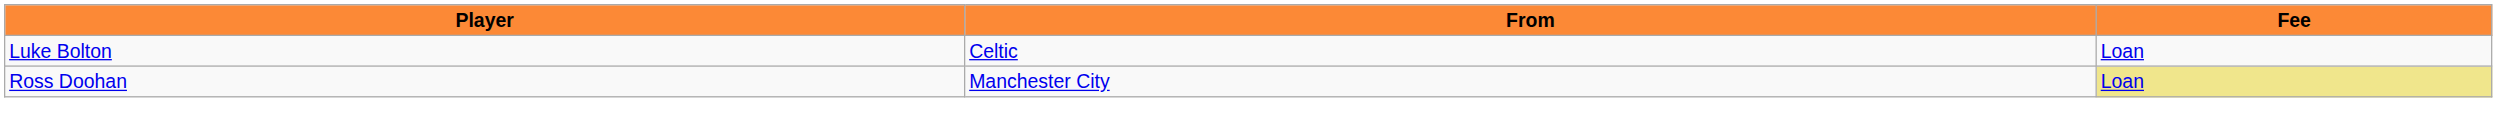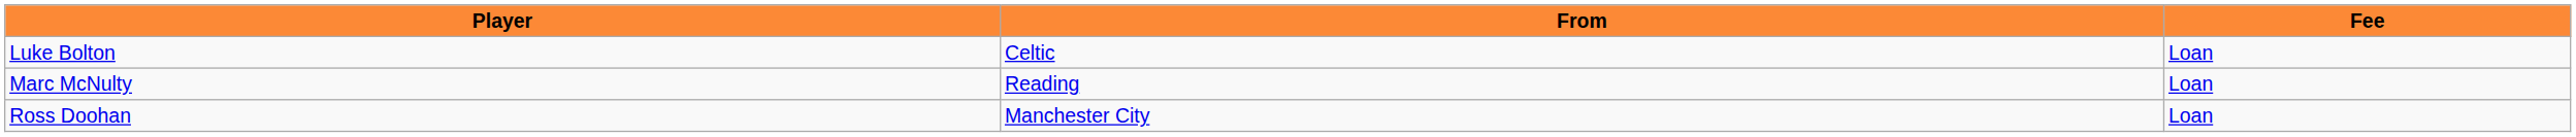 <table class="wikitable" style="text-align:left; font-size:95%;width:98%;">
 <tr>
 <th style="background:#FC8936; color:black;">Player</th>
 <th style="background:#FC8936; color:black;">From</th>
 <th style="background:#FC8936; color:black;">Fee</th>
 </tr>
 <tr>
 <td> <a href='#'>Luke Bolton</a></td>
 <td> <a href='#'> Celtic</a></td>
 <td><a href='#'> Loan</a></td>
 </tr>
 <tr>
+<td> <a href='#'>Marc McNulty</a></td>
+<td> <a href='#'> Reading</a></td>
+<td><a href='#'> Loan</a></td>
+</tr>
+<tr>
 <td> <a href='#'>Ross Doohan</a></td>
 <td> <a href='#'> Manchester City</a></td>
-<td style="background: khaki;"><a href='#'> Loan</a></td>
+<td><a href='#'> Loan</a></td>
 </tr>
 </table>
